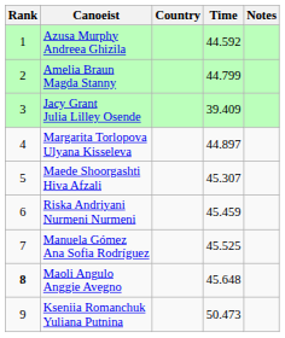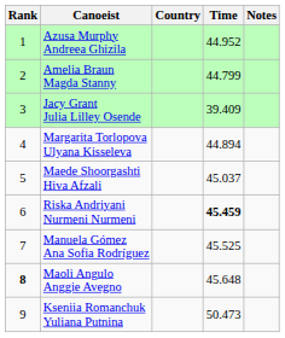 <table class="wikitable" style="text-align:center;">
 <tr>
 <th>Rank</th>
 <th>Canoeist</th>
 <th>Country</th>
 <th>Time</th>
 <th>Notes</th>
 </tr>
 <tr bgcolor=bbffbb>
 <td>1</td>
 <td align="left"><a href='#'>Azusa Murphy</a><br><a href='#'>Andreea Ghizila</a></td>
 <td align="left"></td>
-<td>44.592</td>
+<td>44.952</td>
 <td></td>
 </tr>
 <tr bgcolor=bbffbb>
 <td>2</td>
 <td align="left"><a href='#'>Amelia Braun</a><br><a href='#'>Magda Stanny</a></td>
 <td align="left"></td>
 <td>44.799</td>
 <td></td>
 </tr>
 <tr bgcolor=bbffbb>
 <td>3</td>
 <td align="left"><a href='#'>Jacy Grant</a><br><a href='#'>Julia Lilley Osende</a></td>
 <td align="left"></td>
 <td>39.409</td>
 <td></td>
 </tr>
 <tr>
 <td>4</td>
 <td align="left"><a href='#'>Margarita Torlopova</a><br><a href='#'>Ulyana Kisseleva</a></td>
 <td align="left"></td>
-<td>44.897</td>
+<td>44.894</td>
 <td></td>
 </tr>
 <tr>
 <td>5</td>
 <td align="left"><a href='#'>Maede Shoorgashti</a><br><a href='#'>Hiva Afzali</a></td>
 <td align="left"></td>
-<td>45.307</td>
+<td>45.037</td>
 <td></td>
 </tr>
 <tr>
 <td>6</td>
 <td align="left"><a href='#'>Riska Andriyani</a><br><a href='#'>Nurmeni Nurmeni</a></td>
 <td align="left"></td>
-<td>45.459</td>
+<td><strong>45.459</strong></td>
 <td></td>
 </tr>
 <tr>
 <td>7</td>
 <td align="left"><a href='#'>Manuela Gómez</a><br><a href='#'>Ana Sofia Rodríguez</a></td>
 <td align="left"></td>
 <td>45.525</td>
 <td></td>
 </tr>
 <tr>
 <td><strong>8</strong></td>
 <td align="left"><a href='#'>Maoli Angulo</a><br><a href='#'>Anggie Avegno</a></td>
 <td align="left"></td>
 <td>45.648</td>
 <td></td>
 </tr>
 <tr>
 <td>9</td>
 <td align="left"><a href='#'>Kseniia Romanchuk</a><br><a href='#'>Yuliana Putnina</a></td>
 <td align="left"></td>
 <td>50.473</td>
 <td></td>
 </tr>
 </table>
